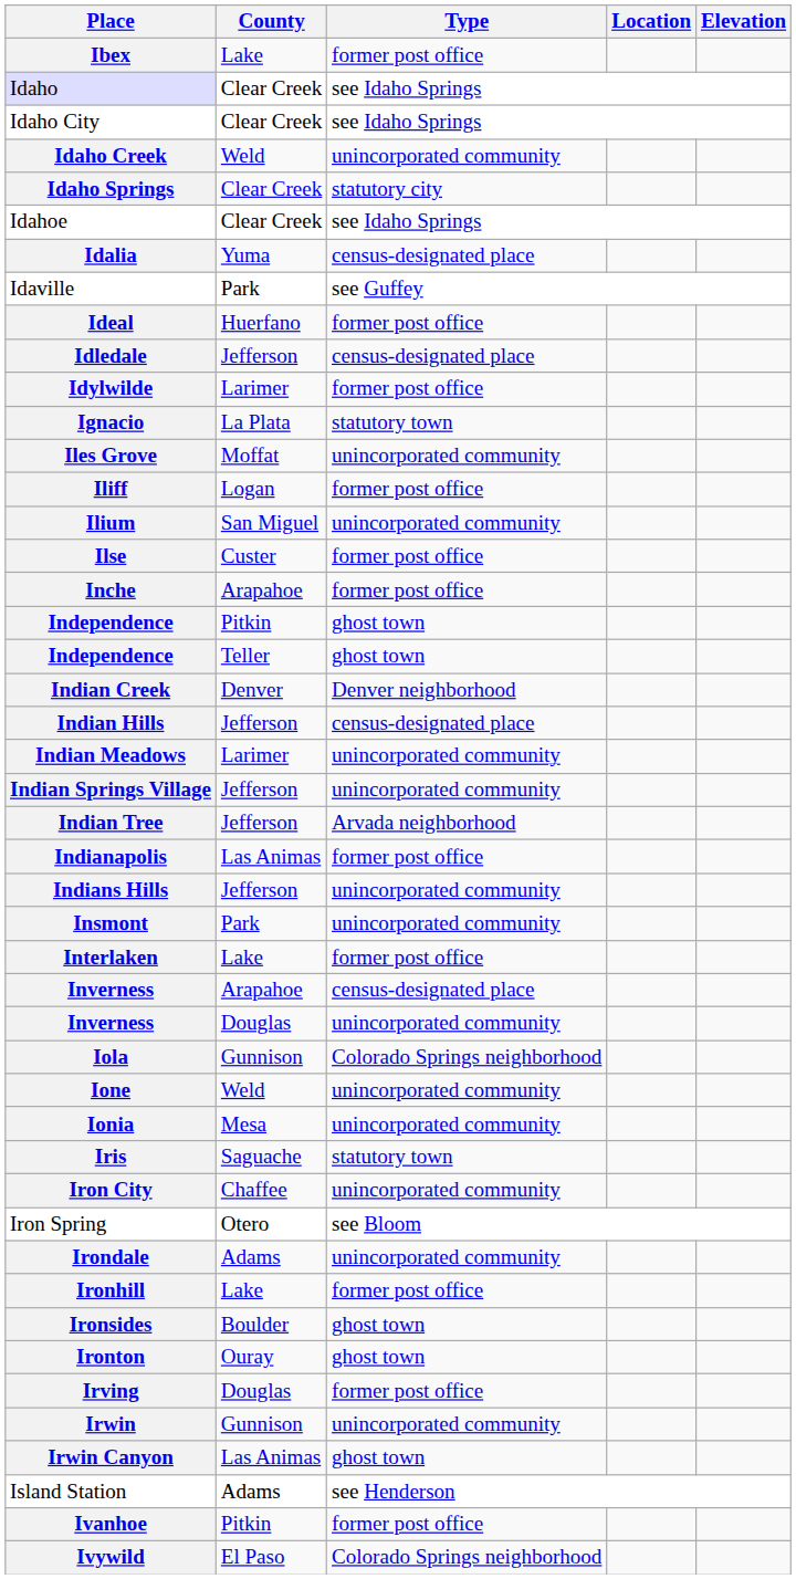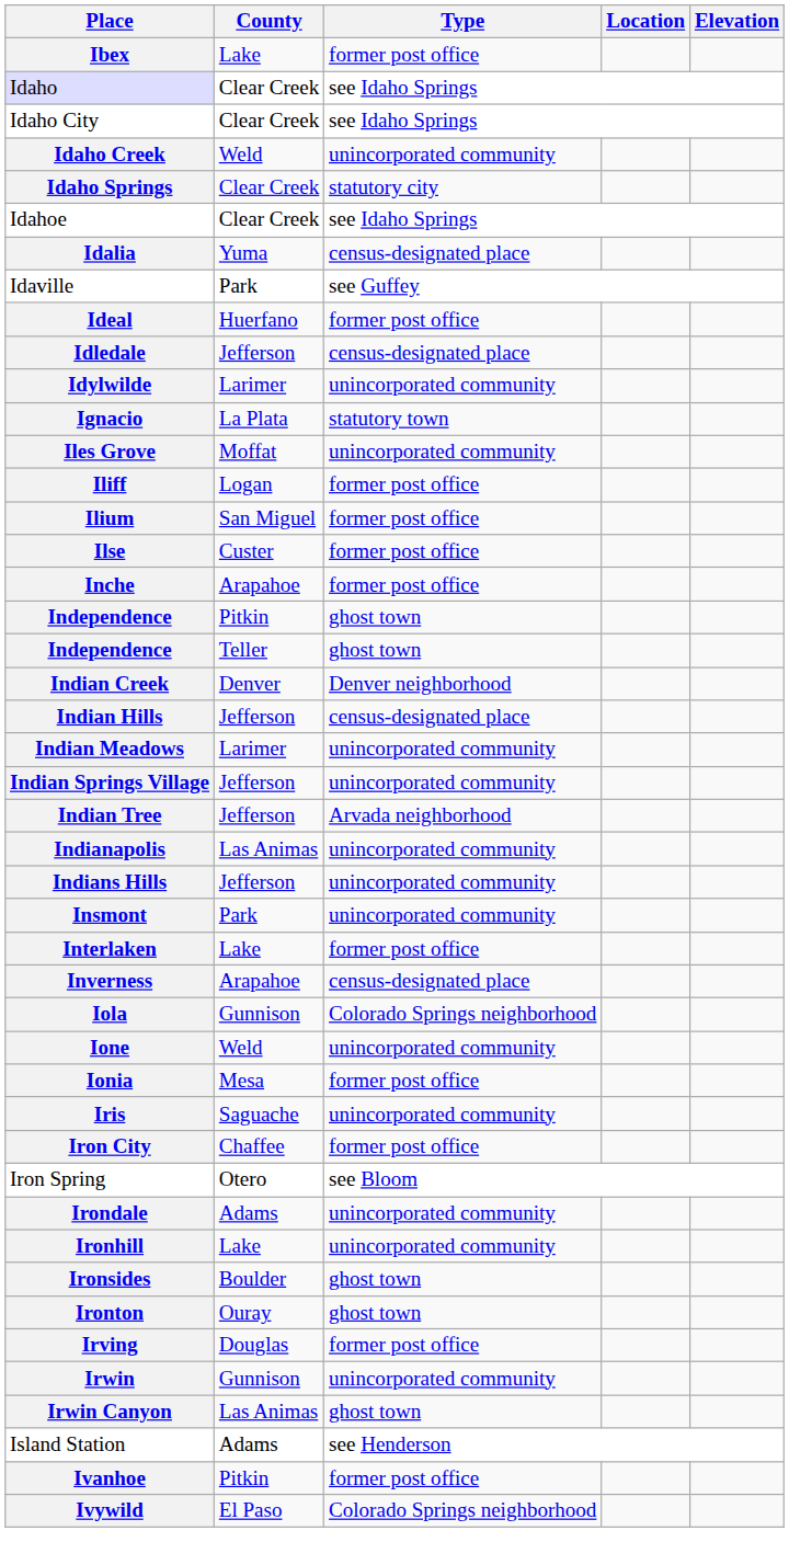 <table class="wikitable sortable plainrowheaders" style="margin:auto;">
 <tr>
 <th scope=col><a href='#'>Place</a></th>
 <th scope=col><a href='#'>County</a></th>
 <th scope=col><a href='#'>Type</a></th>
 <th scope=col><a href='#'>Location</a></th>
 <th scope=col><a href='#'>Elevation</a></th>
 </tr>
 <tr>
 <th scope=row><a href='#'>Ibex</a></th>
 <td><a href='#'>Lake</a></td>
 <td><a href='#'>former post office</a></td>
 <td></td>
 <td></td>
 </tr>
 <tr bgcolor=white>
 <td style="background:#DDDDFF;">Idaho</td>
 <td>Clear Creek</td>
 <td colspan=3>see <a href='#'>Idaho Springs</a></td>
 </tr>
 <tr bgcolor=white>
 <td>Idaho City</td>
 <td>Clear Creek</td>
 <td colspan=3>see <a href='#'>Idaho Springs</a></td>
 </tr>
 <tr>
 <th scope=row><a href='#'>Idaho Creek</a></th>
 <td><a href='#'>Weld</a></td>
 <td><a href='#'>unincorporated community</a></td>
 <td></td>
 <td align=right></td>
 </tr>
 <tr>
 <th scope=row><a href='#'>Idaho Springs</a></th>
 <td><a href='#'>Clear Creek</a></td>
 <td><a href='#'>statutory city</a></td>
 <td></td>
 <td align=right></td>
 </tr>
 <tr bgcolor=white>
 <td>Idahoe</td>
 <td>Clear Creek</td>
 <td colspan=3>see <a href='#'>Idaho Springs</a></td>
 </tr>
 <tr>
 <th scope=row><a href='#'>Idalia</a></th>
 <td><a href='#'>Yuma</a></td>
 <td><a href='#'>census-designated place</a></td>
 <td></td>
 <td align=right></td>
 </tr>
 <tr bgcolor=white>
 <td>Idaville</td>
 <td>Park</td>
 <td colspan=3>see <a href='#'>Guffey</a></td>
 </tr>
 <tr>
 <th scope=row><a href='#'>Ideal</a></th>
 <td><a href='#'>Huerfano</a></td>
 <td><a href='#'>former post office</a></td>
 <td></td>
 <td></td>
 </tr>
 <tr>
 <th scope=row><a href='#'>Idledale</a></th>
 <td><a href='#'>Jefferson</a></td>
 <td><a href='#'>census-designated place</a></td>
 <td></td>
 <td align=right></td>
 </tr>
 <tr>
 <th scope=row><a href='#'>Idylwilde</a></th>
 <td><a href='#'>Larimer</a></td>
-<td><a href='#'>former post office</a></td>
+<td><a href='#'>unincorporated community</a></td>
 <td></td>
 <td align=right></td>
 </tr>
 <tr>
 <th scope=row><a href='#'>Ignacio</a></th>
 <td><a href='#'>La Plata</a></td>
 <td><a href='#'>statutory town</a></td>
 <td></td>
 <td align=right></td>
 </tr>
 <tr>
 <th scope=row><a href='#'>Iles Grove</a></th>
 <td><a href='#'>Moffat</a></td>
 <td><a href='#'>unincorporated community</a></td>
 <td></td>
 <td align=right></td>
 </tr>
 <tr>
 <th scope=row><a href='#'>Iliff</a></th>
 <td><a href='#'>Logan</a></td>
 <td><a href='#'>former post office</a></td>
 <td></td>
 <td align=right></td>
 </tr>
 <tr>
 <th scope=row><a href='#'>Ilium</a></th>
 <td><a href='#'>San Miguel</a></td>
-<td><a href='#'>unincorporated community</a></td>
+<td><a href='#'>former post office</a></td>
 <td></td>
 <td align=right></td>
 </tr>
 <tr>
 <th scope=row><a href='#'>Ilse</a></th>
 <td><a href='#'>Custer</a></td>
 <td><a href='#'>former post office</a></td>
 <td></td>
 <td></td>
 </tr>
 <tr>
 <th scope=row><a href='#'>Inche</a></th>
 <td><a href='#'>Arapahoe</a></td>
 <td><a href='#'>former post office</a></td>
 <td></td>
 <td></td>
 </tr>
 <tr>
 <th scope=row><a href='#'>Independence</a></th>
 <td><a href='#'>Pitkin</a></td>
 <td><a href='#'>ghost town</a></td>
 <td></td>
 <td align=right></td>
 </tr>
 <tr>
 <th scope=row><a href='#'>Independence</a></th>
 <td><a href='#'>Teller</a></td>
 <td><a href='#'>ghost town</a></td>
 <td></td>
 <td align=right></td>
 </tr>
 <tr>
 <th scope=row><a href='#'>Indian Creek</a></th>
 <td><a href='#'>Denver</a></td>
 <td><a href='#'>Denver neighborhood</a></td>
 <td></td>
 <td></td>
 </tr>
 <tr>
 <th scope=row><a href='#'>Indian Hills</a></th>
 <td><a href='#'>Jefferson</a></td>
 <td><a href='#'>census-designated place</a></td>
 <td></td>
 <td align=right></td>
 </tr>
 <tr>
 <th scope=row><a href='#'>Indian Meadows</a></th>
 <td><a href='#'>Larimer</a></td>
 <td><a href='#'>unincorporated community</a></td>
 <td></td>
 <td align=right></td>
 </tr>
 <tr>
 <th scope=row><a href='#'>Indian Springs Village</a></th>
 <td><a href='#'>Jefferson</a></td>
 <td><a href='#'>unincorporated community</a></td>
 <td></td>
 <td align=right></td>
 </tr>
 <tr>
 <th scope=row><a href='#'>Indian Tree</a></th>
 <td><a href='#'>Jefferson</a></td>
 <td><a href='#'>Arvada neighborhood</a></td>
 <td></td>
 <td></td>
 </tr>
 <tr>
 <th scope=row><a href='#'>Indianapolis</a></th>
 <td><a href='#'>Las Animas</a></td>
-<td><a href='#'>former post office</a></td>
+<td><a href='#'>unincorporated community</a></td>
 <td></td>
 <td></td>
 </tr>
 <tr>
 <th scope=row><a href='#'>Indians Hills</a></th>
 <td><a href='#'>Jefferson</a></td>
 <td><a href='#'>unincorporated community</a></td>
 <td></td>
 <td></td>
 </tr>
 <tr>
 <th scope=row><a href='#'>Insmont</a></th>
 <td><a href='#'>Park</a></td>
 <td><a href='#'>unincorporated community</a></td>
 <td></td>
 <td align=right></td>
 </tr>
 <tr>
 <th scope=row><a href='#'>Interlaken</a></th>
 <td><a href='#'>Lake</a></td>
 <td><a href='#'>former post office</a></td>
 <td></td>
 <td></td>
 </tr>
 <tr>
 <th scope=row><a href='#'>Inverness</a></th>
 <td><a href='#'>Arapahoe</a></td>
 <td><a href='#'>census-designated place</a></td>
 <td></td>
 <td align=right></td>
 </tr>
 <tr>
-<th scope=row><a href='#'>Inverness</a></th>
-<td><a href='#'>Douglas</a></td>
-<td><a href='#'>unincorporated community</a></td>
-<td></td>
-<td align=right></td>
-</tr>
-<tr>
 <th scope=row><a href='#'>Iola</a></th>
 <td><a href='#'>Gunnison</a></td>
 <td><a href='#'>Colorado Springs neighborhood</a></td>
 <td></td>
 <td align=right></td>
 </tr>
 <tr>
 <th scope=row><a href='#'>Ione</a></th>
 <td><a href='#'>Weld</a></td>
 <td><a href='#'>unincorporated community</a></td>
 <td></td>
 <td></td>
 </tr>
 <tr>
 <th scope=row><a href='#'>Ionia</a></th>
 <td><a href='#'>Mesa</a></td>
-<td><a href='#'>unincorporated community</a></td>
+<td><a href='#'>former post office</a></td>
 <td></td>
 <td></td>
 </tr>
 <tr>
 <th scope=row><a href='#'>Iris</a></th>
 <td><a href='#'>Saguache</a></td>
-<td><a href='#'>statutory town</a></td>
+<td><a href='#'>unincorporated community</a></td>
 <td></td>
 <td align=right></td>
 </tr>
 <tr>
 <th scope=row><a href='#'>Iron City</a></th>
 <td><a href='#'>Chaffee</a></td>
-<td><a href='#'>unincorporated community</a></td>
+<td><a href='#'>former post office</a></td>
 <td></td>
 <td align=right></td>
 </tr>
 <tr bgcolor=white>
 <td>Iron Spring</td>
 <td>Otero</td>
 <td colspan=3>see <a href='#'>Bloom</a></td>
 </tr>
 <tr>
 <th scope=row><a href='#'>Irondale</a></th>
 <td><a href='#'>Adams</a></td>
 <td><a href='#'>unincorporated community</a></td>
 <td></td>
 <td align=right></td>
 </tr>
 <tr>
 <th scope=row><a href='#'>Ironhill</a></th>
 <td><a href='#'>Lake</a></td>
-<td><a href='#'>former post office</a></td>
+<td><a href='#'>unincorporated community</a></td>
 <td></td>
 <td></td>
 </tr>
 <tr>
 <th scope=row><a href='#'>Ironsides</a></th>
 <td><a href='#'>Boulder</a></td>
 <td><a href='#'>ghost town</a></td>
 <td></td>
 <td></td>
 </tr>
 <tr>
 <th scope=row><a href='#'>Ironton</a></th>
 <td><a href='#'>Ouray</a></td>
 <td><a href='#'>ghost town</a></td>
 <td></td>
 <td align=right></td>
 </tr>
 <tr>
 <th scope=row><a href='#'>Irving</a></th>
 <td><a href='#'>Douglas</a></td>
 <td><a href='#'>former post office</a></td>
 <td></td>
 <td></td>
 </tr>
 <tr>
 <th scope=row><a href='#'>Irwin</a></th>
 <td><a href='#'>Gunnison</a></td>
 <td><a href='#'>unincorporated community</a></td>
 <td></td>
 <td align=right></td>
 </tr>
 <tr>
 <th scope=row><a href='#'>Irwin Canyon</a></th>
 <td><a href='#'>Las Animas</a></td>
 <td><a href='#'>ghost town</a></td>
 <td></td>
 <td></td>
 </tr>
 <tr bgcolor=white>
 <td>Island Station</td>
 <td>Adams</td>
 <td colspan=3>see <a href='#'>Henderson</a></td>
 </tr>
 <tr>
 <th scope=row><a href='#'>Ivanhoe</a></th>
 <td><a href='#'>Pitkin</a></td>
 <td><a href='#'>former post office</a></td>
 <td></td>
 <td></td>
 </tr>
 <tr>
 <th scope=row><a href='#'>Ivywild</a></th>
 <td><a href='#'>El Paso</a></td>
 <td><a href='#'>Colorado Springs neighborhood</a></td>
 <td></td>
 <td align=right></td>
 </tr>
 </table>
